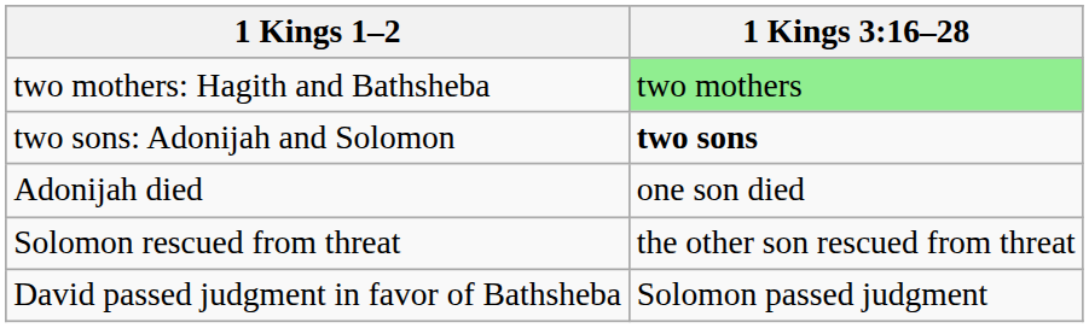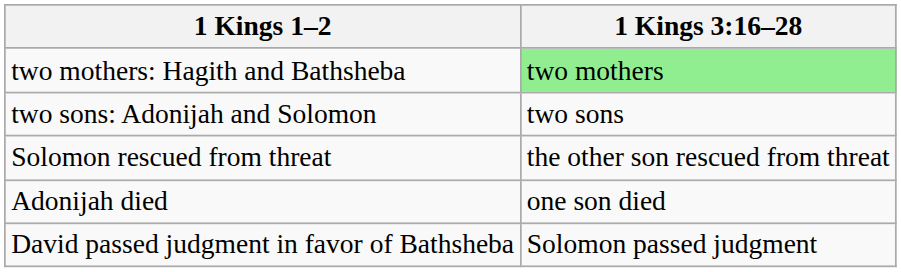 <table class="wikitable">
 <tr>
 <th>1 Kings 1–2</th>
 <th>1 Kings 3:16–28</th>
 </tr>
 <tr>
 <td>two mothers: Hagith and Bathsheba</td>
 <td style="background: lightgreen;">two mothers</td>
 </tr>
 <tr>
 <td>two sons: Adonijah and Solomon</td>
-<td><strong>two sons</strong></td>
+<td>two sons</td>
+</tr>
+<tr>
+<td>Solomon rescued from threat</td>
+<td>the other son rescued from threat</td>
 </tr>
 <tr>
 <td>Adonijah died</td>
 <td>one son died</td>
 </tr>
 <tr>
-<td>Solomon rescued from threat</td>
-<td>the other son rescued from threat</td>
-</tr>
-<tr>
 <td>David passed judgment in favor of Bathsheba</td>
 <td>Solomon passed judgment</td>
 </tr>
 </table>
